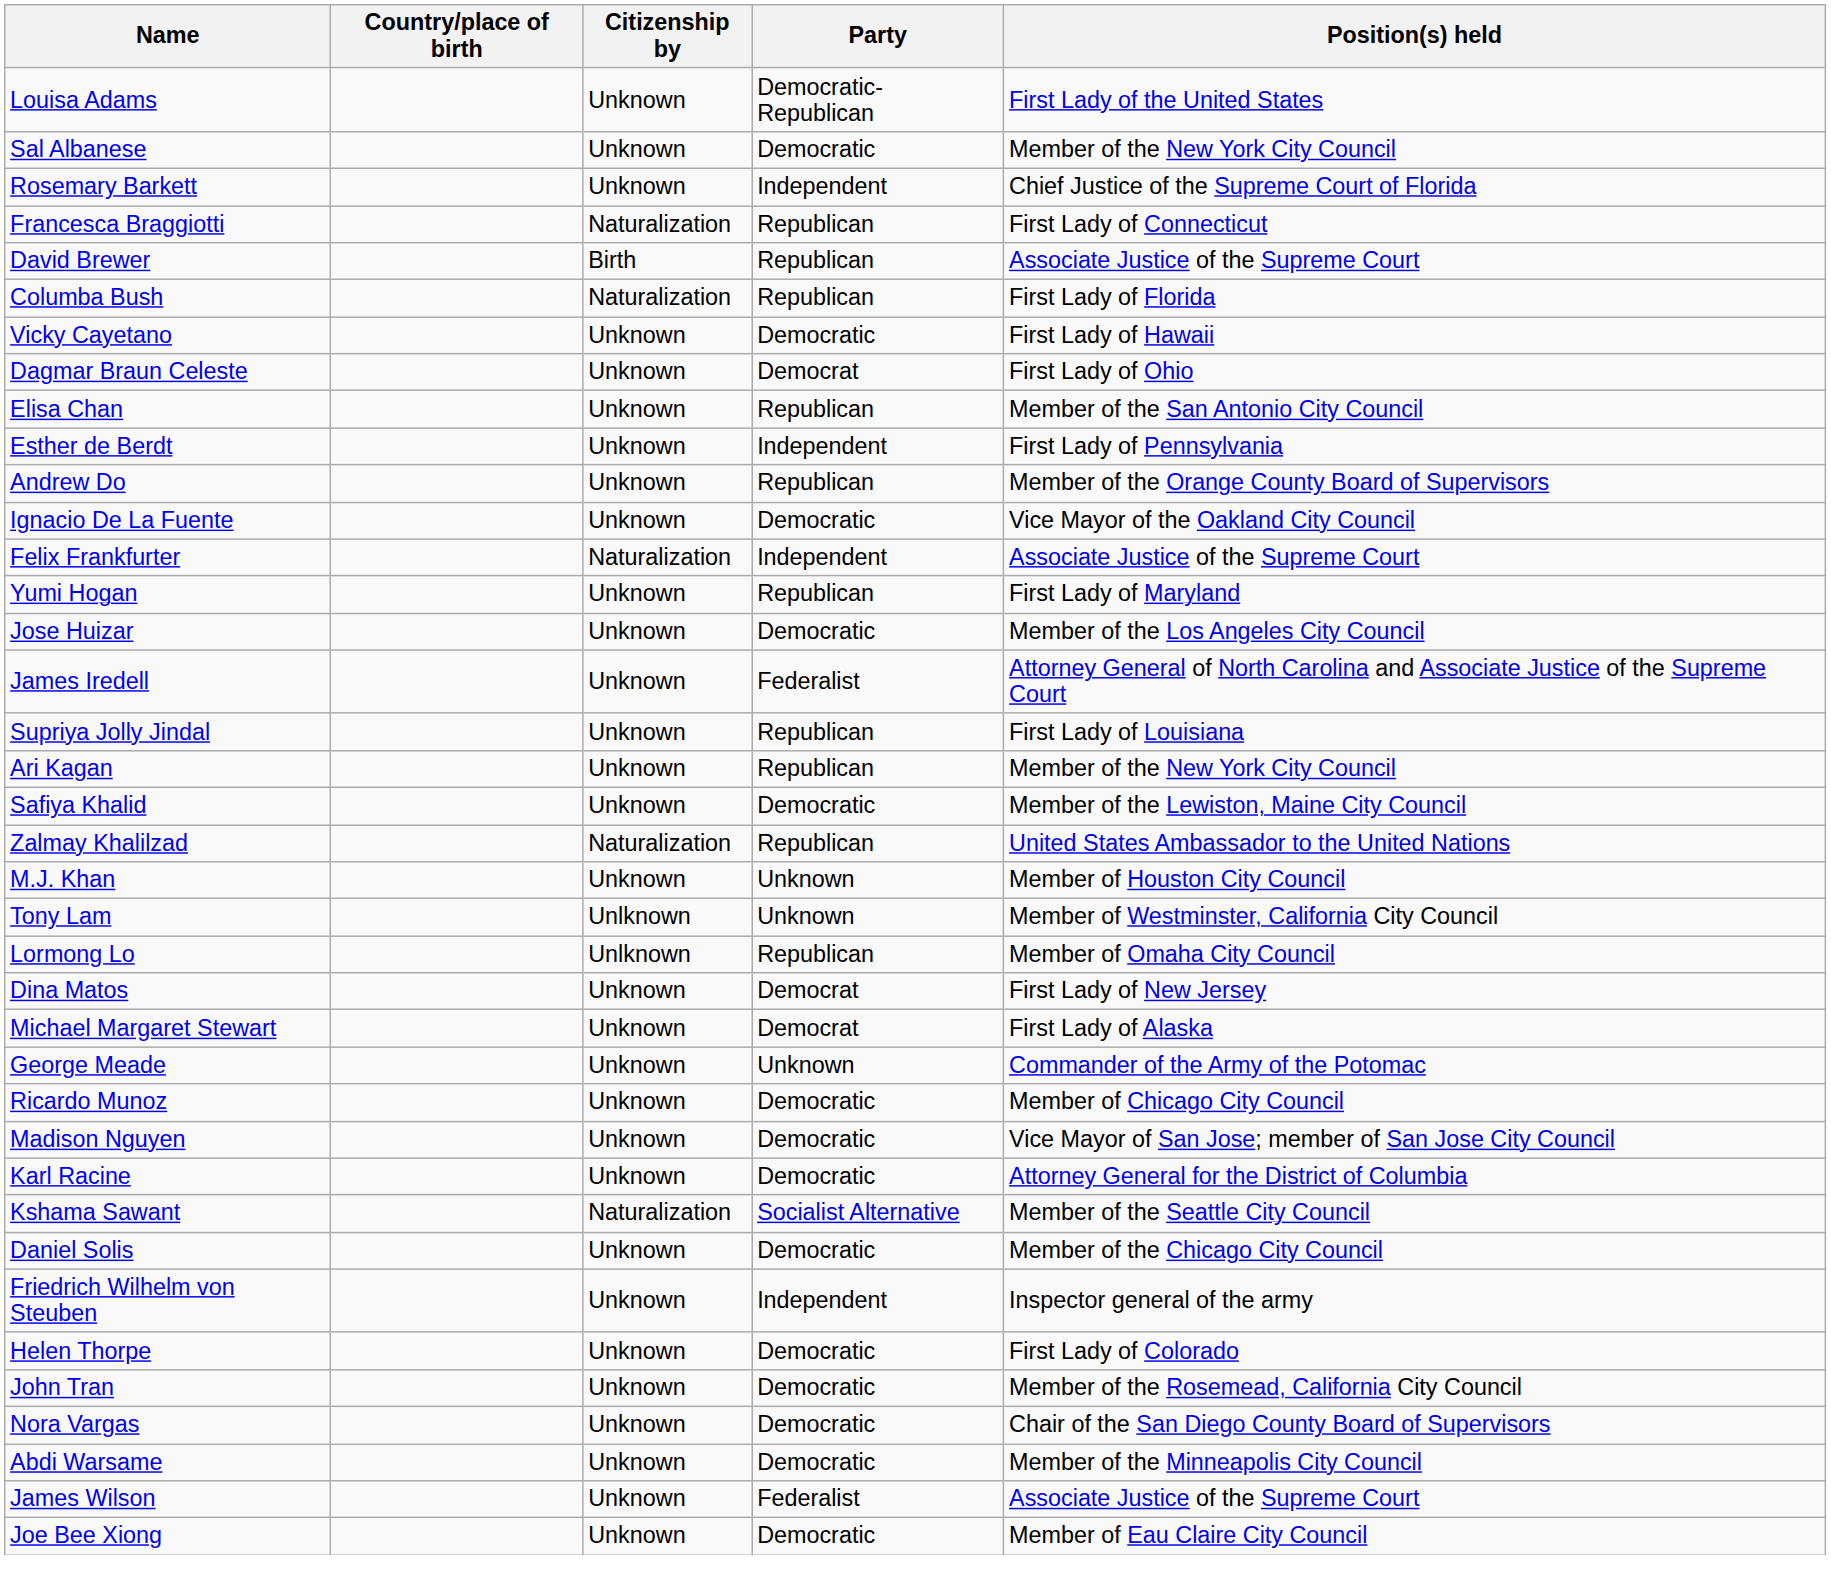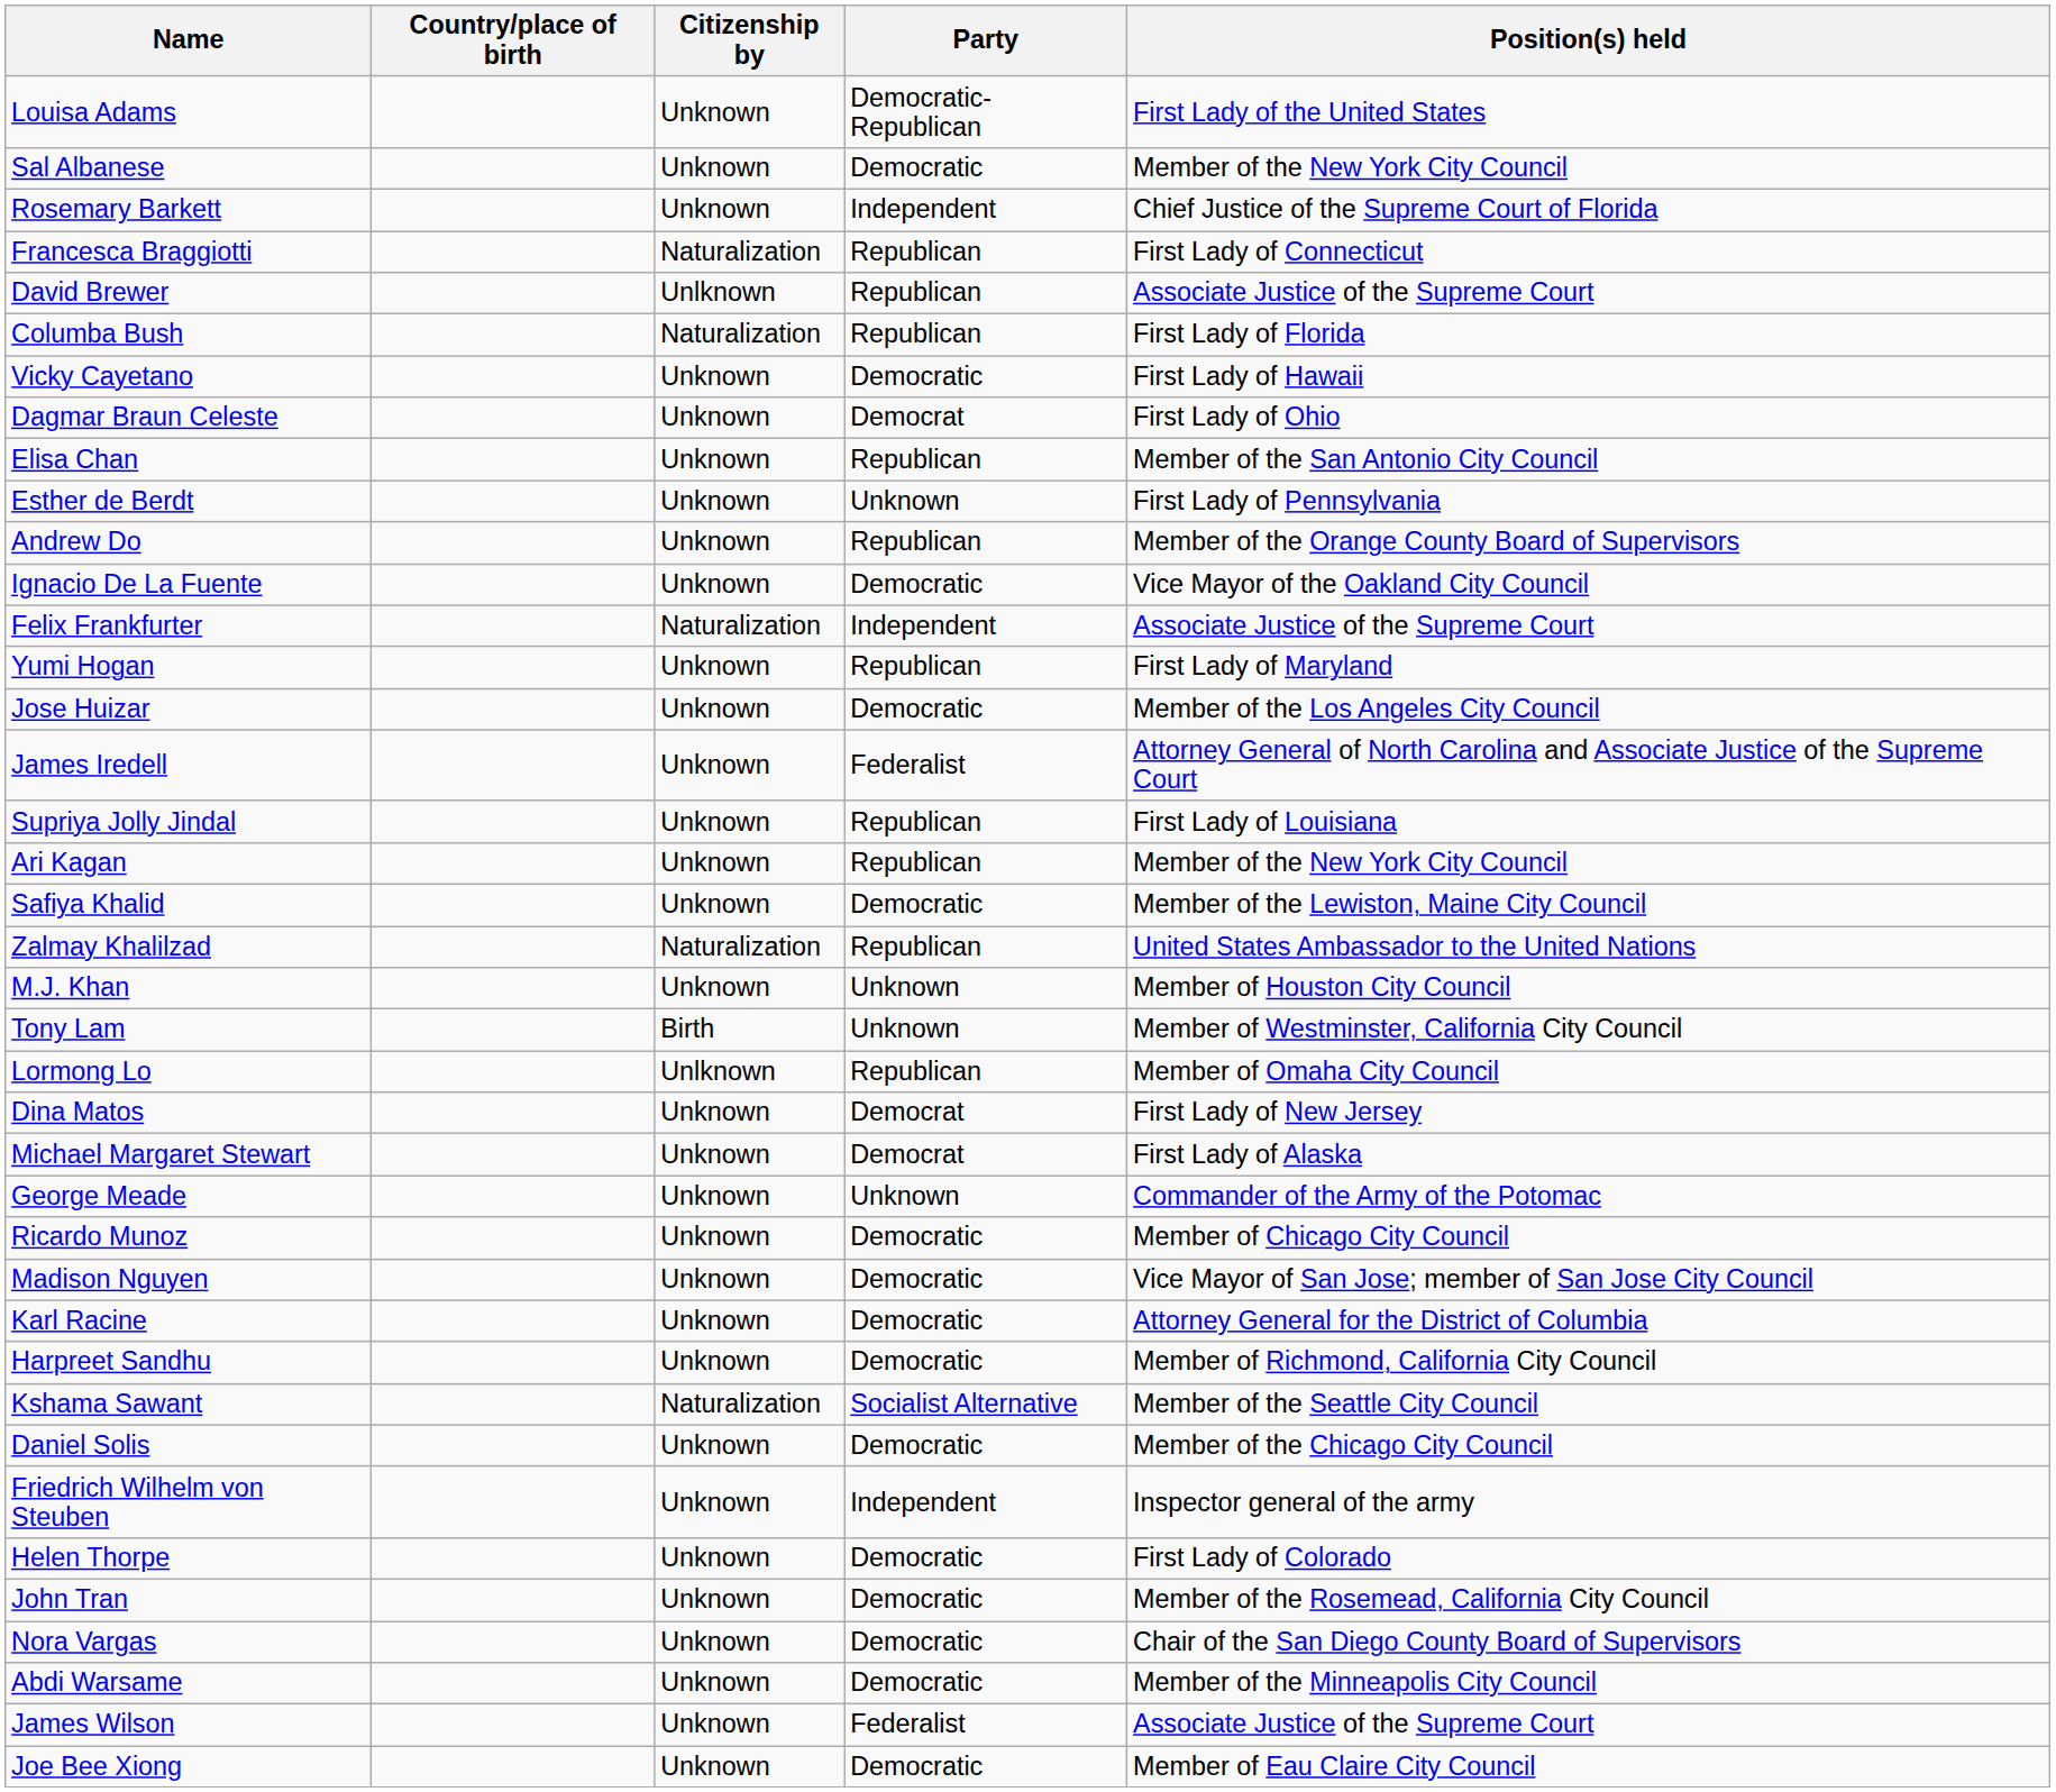 <table class="wikitable sortable">
 <tr>
 <th>Name</th>
 <th>Country/place of birth</th>
 <th>Citizenship by</th>
 <th>Party</th>
 <th>Position(s) held</th>
 </tr>
 <tr>
 <td><a href='#'>Louisa Adams</a></td>
 <td></td>
 <td>Unknown</td>
 <td>Democratic-Republican</td>
 <td><a href='#'>First Lady of the United States</a></td>
 </tr>
 <tr>
 <td><a href='#'>Sal Albanese</a></td>
 <td></td>
 <td>Unknown</td>
 <td>Democratic</td>
 <td>Member of the <a href='#'>New York City Council</a></td>
 </tr>
 <tr>
 <td><a href='#'>Rosemary Barkett</a></td>
 <td></td>
 <td>Unknown</td>
 <td>Independent</td>
 <td>Chief Justice of the <a href='#'>Supreme Court of Florida</a></td>
 </tr>
 <tr>
 <td><a href='#'>Francesca Braggiotti</a></td>
 <td></td>
 <td>Naturalization</td>
 <td>Republican</td>
 <td>First Lady of <a href='#'>Connecticut</a></td>
 </tr>
 <tr>
 <td><a href='#'>David Brewer</a></td>
 <td></td>
-<td>Birth</td>
+<td>Unlknown</td>
 <td>Republican</td>
 <td><a href='#'>Associate Justice</a> of the <a href='#'>Supreme Court</a></td>
 </tr>
 <tr>
 <td><a href='#'>Columba Bush</a></td>
 <td></td>
 <td>Naturalization</td>
 <td>Republican</td>
 <td>First Lady of <a href='#'>Florida</a></td>
 </tr>
 <tr>
 <td><a href='#'>Vicky Cayetano</a></td>
 <td></td>
 <td>Unknown</td>
 <td>Democratic</td>
 <td>First Lady of <a href='#'>Hawaii</a></td>
 </tr>
 <tr>
 <td><a href='#'>Dagmar Braun Celeste</a></td>
 <td></td>
 <td>Unknown</td>
 <td>Democrat</td>
 <td>First Lady of <a href='#'>Ohio</a></td>
 </tr>
 <tr>
 <td><a href='#'>Elisa Chan</a></td>
 <td></td>
 <td>Unknown</td>
 <td>Republican</td>
 <td>Member of the <a href='#'>San Antonio City Council</a></td>
 </tr>
 <tr>
 <td><a href='#'>Esther de Berdt</a></td>
 <td></td>
 <td>Unknown</td>
-<td>Independent</td>
+<td>Unknown</td>
 <td>First Lady of <a href='#'>Pennsylvania</a></td>
 </tr>
 <tr>
 <td><a href='#'>Andrew Do</a></td>
 <td></td>
 <td>Unknown</td>
 <td>Republican</td>
 <td>Member of the <a href='#'>Orange County Board of Supervisors</a></td>
 </tr>
 <tr>
 <td><a href='#'>Ignacio De La Fuente</a></td>
 <td></td>
 <td>Unknown</td>
 <td>Democratic</td>
 <td>Vice Mayor of the <a href='#'>Oakland City Council</a></td>
 </tr>
 <tr>
 <td><a href='#'>Felix Frankfurter</a></td>
 <td></td>
 <td>Naturalization</td>
 <td>Independent</td>
 <td><a href='#'>Associate Justice</a> of the <a href='#'>Supreme Court</a></td>
 </tr>
 <tr>
 <td><a href='#'>Yumi Hogan</a></td>
 <td></td>
 <td>Unknown</td>
 <td>Republican</td>
 <td>First Lady of <a href='#'>Maryland</a></td>
 </tr>
 <tr>
 <td><a href='#'>Jose Huizar</a></td>
 <td></td>
 <td>Unknown</td>
 <td>Democratic</td>
 <td>Member of the <a href='#'>Los Angeles City Council</a></td>
 </tr>
 <tr>
 <td><a href='#'>James Iredell</a></td>
 <td></td>
 <td>Unknown</td>
 <td>Federalist</td>
 <td><a href='#'>Attorney General</a> of <a href='#'>North Carolina</a> and <a href='#'>Associate Justice</a> of the <a href='#'>Supreme Court</a></td>
 </tr>
 <tr>
 <td><a href='#'>Supriya Jolly Jindal</a></td>
 <td></td>
 <td>Unknown</td>
 <td>Republican</td>
 <td>First Lady of <a href='#'>Louisiana</a></td>
 </tr>
 <tr>
 <td><a href='#'>Ari Kagan</a></td>
 <td></td>
 <td>Unknown</td>
 <td>Republican</td>
 <td>Member of the <a href='#'>New York City Council</a></td>
 </tr>
 <tr>
 <td><a href='#'>Safiya Khalid</a></td>
 <td></td>
 <td>Unknown</td>
 <td>Democratic</td>
 <td>Member of the <a href='#'>Lewiston, Maine City Council</a></td>
 </tr>
 <tr>
 <td><a href='#'>Zalmay Khalilzad</a></td>
 <td></td>
 <td>Naturalization</td>
 <td>Republican</td>
 <td><a href='#'>United States Ambassador to the United Nations</a></td>
 </tr>
 <tr>
 <td><a href='#'>M.J. Khan</a></td>
 <td></td>
 <td>Unknown</td>
 <td>Unknown</td>
 <td>Member of <a href='#'>Houston City Council</a></td>
 </tr>
 <tr>
 <td><a href='#'>Tony Lam</a></td>
 <td></td>
-<td>Unlknown</td>
+<td>Birth</td>
 <td>Unknown</td>
 <td>Member of <a href='#'>Westminster, California</a> City Council</td>
 </tr>
 <tr>
 <td><a href='#'>Lormong Lo</a></td>
 <td></td>
 <td>Unlknown</td>
 <td>Republican</td>
 <td>Member of <a href='#'>Omaha City Council</a></td>
 </tr>
 <tr>
 <td><a href='#'>Dina Matos</a></td>
 <td></td>
 <td>Unknown</td>
 <td>Democrat</td>
 <td>First Lady of <a href='#'>New Jersey</a></td>
 </tr>
 <tr>
 <td><a href='#'>Michael Margaret Stewart</a></td>
 <td></td>
 <td>Unknown</td>
 <td>Democrat</td>
 <td>First Lady of <a href='#'>Alaska</a></td>
 </tr>
 <tr>
 <td><a href='#'>George Meade</a></td>
 <td></td>
 <td>Unknown</td>
 <td>Unknown</td>
 <td><a href='#'>Commander of the Army of the Potomac</a></td>
 </tr>
 <tr>
 <td><a href='#'>Ricardo Munoz</a></td>
 <td></td>
 <td>Unknown</td>
 <td>Democratic</td>
 <td>Member of <a href='#'>Chicago City Council</a></td>
 </tr>
 <tr>
 <td><a href='#'>Madison Nguyen</a></td>
 <td></td>
 <td>Unknown</td>
 <td>Democratic</td>
 <td>Vice Mayor of <a href='#'>San Jose</a>; member of <a href='#'>San Jose City Council</a></td>
 </tr>
 <tr>
 <td><a href='#'>Karl Racine</a></td>
 <td></td>
 <td>Unknown</td>
 <td>Democratic</td>
 <td><a href='#'>Attorney General for the District of Columbia</a></td>
+</tr>
+<tr>
+<td><a href='#'>Harpreet Sandhu</a></td>
+<td></td>
+<td>Unknown</td>
+<td>Democratic</td>
+<td>Member of <a href='#'>Richmond, California</a> City Council</td>
 </tr>
 <tr>
 <td><a href='#'>Kshama Sawant</a></td>
 <td></td>
 <td>Naturalization</td>
 <td><a href='#'>Socialist Alternative</a></td>
 <td>Member of the <a href='#'>Seattle City Council</a></td>
 </tr>
 <tr>
 <td><a href='#'>Daniel Solis</a></td>
 <td></td>
 <td>Unknown</td>
 <td>Democratic</td>
 <td>Member of the <a href='#'>Chicago City Council</a></td>
 </tr>
 <tr>
 <td><a href='#'>Friedrich Wilhelm von Steuben</a></td>
 <td></td>
 <td>Unknown</td>
 <td>Independent</td>
 <td>Inspector general of the army</td>
 </tr>
 <tr>
 <td><a href='#'>Helen Thorpe</a></td>
 <td></td>
 <td>Unknown</td>
 <td>Democratic</td>
 <td>First Lady of <a href='#'>Colorado</a></td>
 </tr>
 <tr>
 <td><a href='#'>John Tran</a></td>
 <td></td>
 <td>Unknown</td>
 <td>Democratic</td>
 <td>Member of the <a href='#'>Rosemead, California</a> City Council</td>
 </tr>
 <tr>
 <td><a href='#'>Nora Vargas</a></td>
 <td></td>
 <td>Unknown</td>
 <td>Democratic</td>
 <td>Chair of the <a href='#'>San Diego County Board of Supervisors</a></td>
 </tr>
 <tr>
 <td><a href='#'>Abdi Warsame</a></td>
 <td></td>
 <td>Unknown</td>
 <td>Democratic</td>
 <td>Member of the <a href='#'>Minneapolis City Council</a></td>
 </tr>
 <tr>
 <td><a href='#'>James Wilson</a></td>
 <td></td>
 <td>Unknown</td>
 <td>Federalist</td>
 <td><a href='#'>Associate Justice</a> of the <a href='#'>Supreme Court</a></td>
 </tr>
 <tr>
 <td><a href='#'>Joe Bee Xiong</a></td>
 <td></td>
 <td>Unknown</td>
 <td>Democratic</td>
 <td>Member of <a href='#'>Eau Claire City Council</a></td>
 </tr>
 </table>
